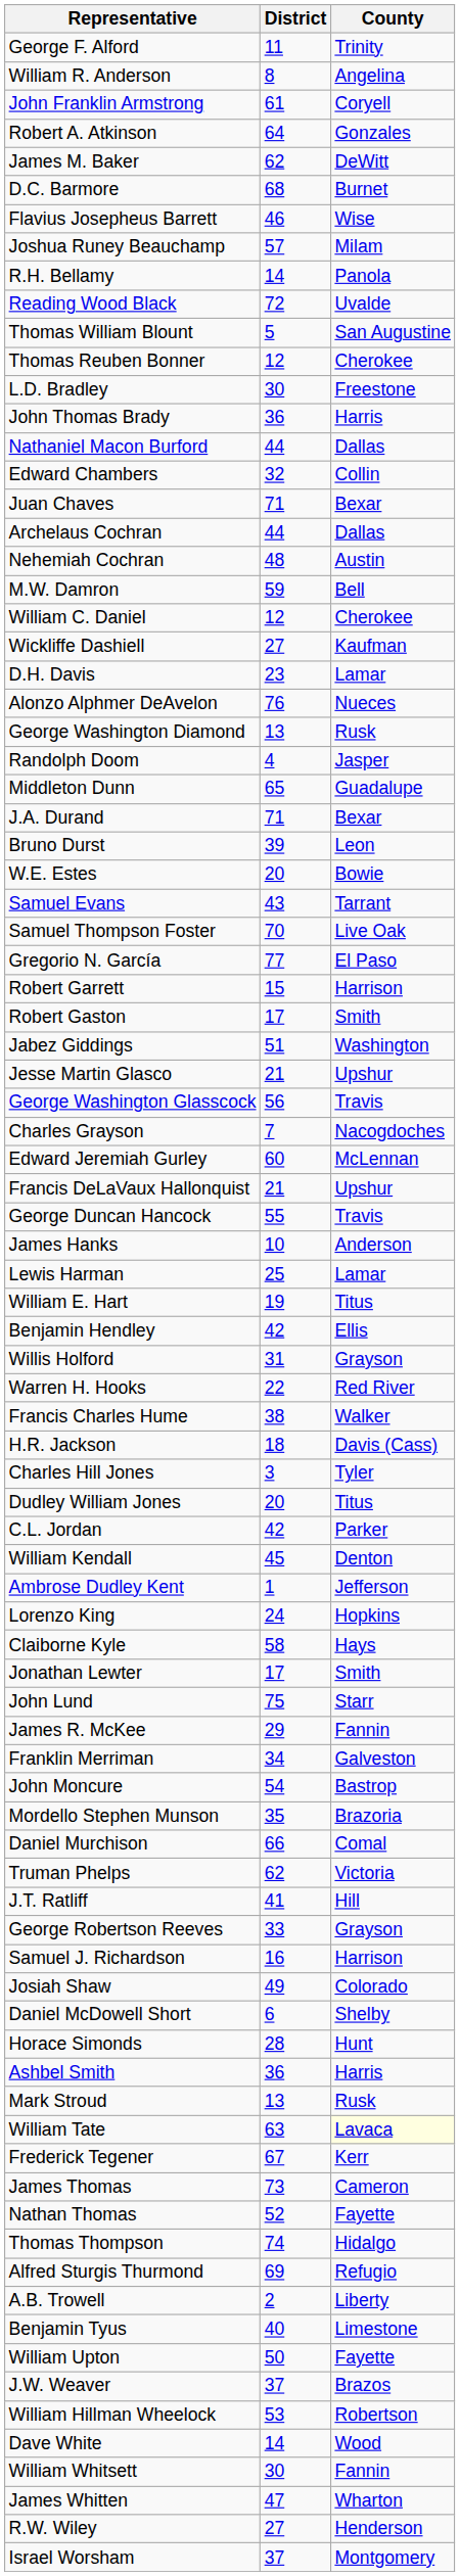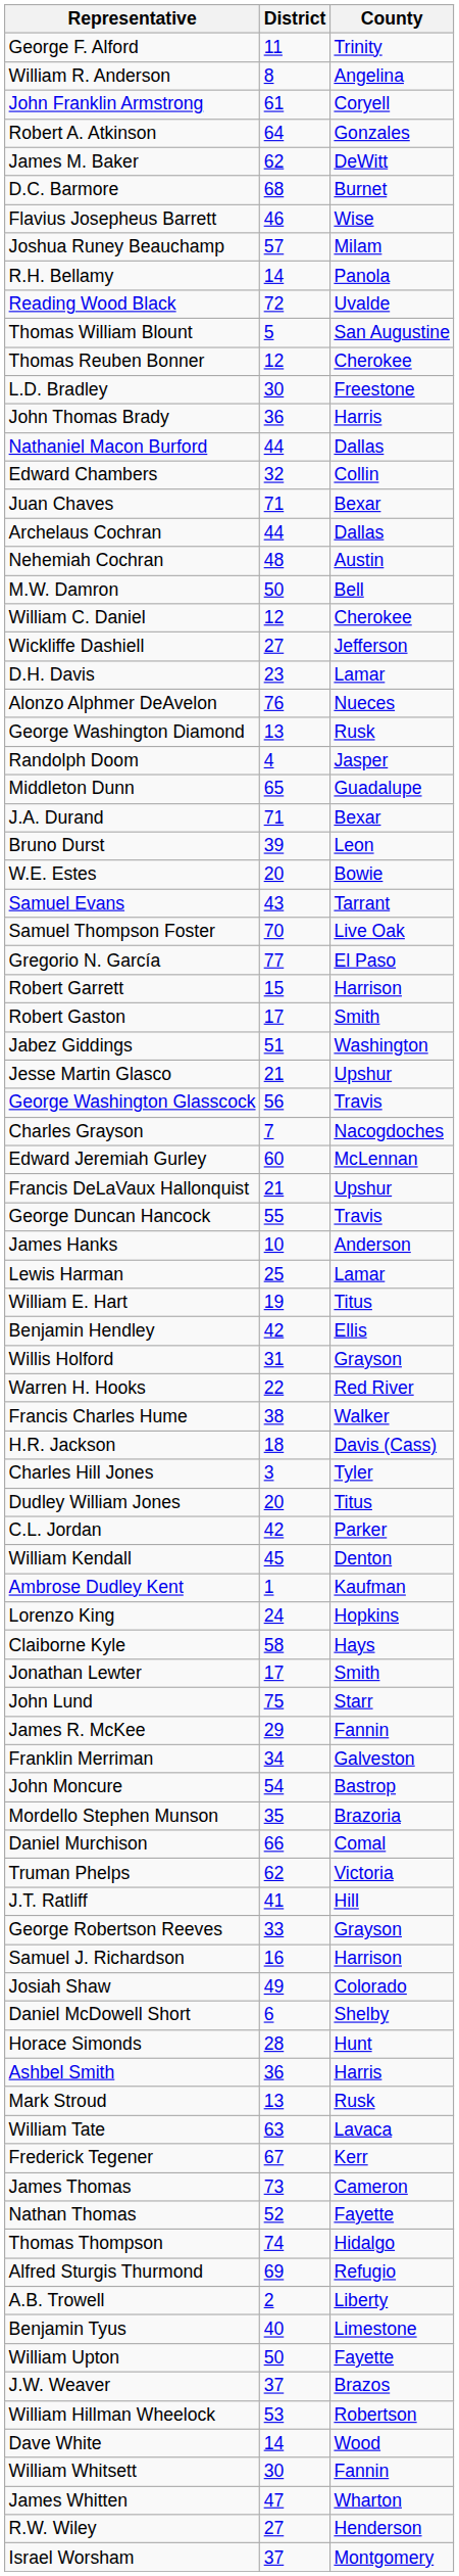 <table class="wikitable sortable">
 <tr>
 <th>Representative</th>
 <th>District</th>
 <th>County</th>
 </tr>
 <tr>
 <td data-sort-value="Alford">George F. Alford</td>
 <td><a href='#'>11</a></td>
 <td><a href='#'>Trinity</a></td>
 </tr>
 <tr>
 <td data-sort-value="Anderson">William R. Anderson</td>
 <td><a href='#'>8</a></td>
 <td><a href='#'>Angelina</a></td>
 </tr>
 <tr>
 <td data-sort-value="Armstrong"><a href='#'>John Franklin Armstrong</a></td>
 <td><a href='#'>61</a></td>
 <td><a href='#'>Coryell</a></td>
 </tr>
 <tr>
 <td data-sort-value="Atkinson">Robert A. Atkinson</td>
 <td><a href='#'>64</a></td>
 <td><a href='#'>Gonzales</a></td>
 </tr>
 <tr>
 <td data-sort-value="Baker">James M. Baker</td>
 <td><a href='#'>62</a></td>
 <td><a href='#'>DeWitt</a></td>
 </tr>
 <tr>
 <td data-sort-value="Barmore">D.C. Barmore</td>
 <td><a href='#'>68</a></td>
 <td><a href='#'>Burnet</a></td>
 </tr>
 <tr>
 <td data-sort-value="Barrett">Flavius Josepheus Barrett</td>
 <td><a href='#'>46</a></td>
 <td><a href='#'>Wise</a></td>
 </tr>
 <tr>
 <td data-sort-value="Beauchamp">Joshua Runey Beauchamp</td>
 <td><a href='#'>57</a></td>
 <td><a href='#'>Milam</a></td>
 </tr>
 <tr>
 <td data-sort-value="Bellamy">R.H. Bellamy</td>
 <td><a href='#'>14</a></td>
 <td><a href='#'>Panola</a></td>
 </tr>
 <tr>
 <td data-sort-value="Black"><a href='#'>Reading Wood Black</a></td>
 <td><a href='#'>72</a></td>
 <td><a href='#'>Uvalde</a></td>
 </tr>
 <tr>
 <td data-sort-value="Blount">Thomas William Blount</td>
 <td><a href='#'>5</a></td>
 <td><a href='#'>San Augustine</a></td>
 </tr>
 <tr>
 <td data-sort-value="Bonner">Thomas Reuben Bonner</td>
 <td><a href='#'>12</a></td>
 <td><a href='#'>Cherokee</a></td>
 </tr>
 <tr>
 <td data-sort-value="Bradley">L.D. Bradley</td>
 <td><a href='#'>30</a></td>
 <td><a href='#'>Freestone</a></td>
 </tr>
 <tr>
 <td data-sort-value="Brady">John Thomas Brady</td>
 <td><a href='#'>36</a></td>
 <td><a href='#'>Harris</a></td>
 </tr>
 <tr>
 <td data-sort-value="Burford"><a href='#'>Nathaniel Macon Burford</a></td>
 <td><a href='#'>44</a></td>
 <td><a href='#'>Dallas</a></td>
 </tr>
 <tr>
 <td data-sort-value="Chambers">Edward Chambers</td>
 <td><a href='#'>32</a></td>
 <td><a href='#'>Collin</a></td>
 </tr>
 <tr>
 <td data-sort-value="Chaves">Juan Chaves</td>
 <td><a href='#'>71</a></td>
 <td><a href='#'>Bexar</a></td>
 </tr>
 <tr>
 <td data-sort-value="Cochran">Archelaus Cochran</td>
 <td><a href='#'>44</a></td>
 <td><a href='#'>Dallas</a></td>
 </tr>
 <tr>
 <td data-sort-value="Cochran">Nehemiah Cochran</td>
 <td><a href='#'>48</a></td>
 <td><a href='#'>Austin</a></td>
 </tr>
 <tr>
 <td data-sort-value="Damron">M.W. Damron</td>
-<td><a href='#'>59</a></td>
+<td><a href='#'>50</a></td>
 <td><a href='#'>Bell</a></td>
 </tr>
 <tr>
 <td data-sort-value="Daniel">William C. Daniel</td>
 <td><a href='#'>12</a></td>
 <td><a href='#'>Cherokee</a></td>
 </tr>
 <tr>
 <td data-sort-value="Dashiell">Wickliffe Dashiell</td>
 <td><a href='#'>27</a></td>
-<td><a href='#'>Kaufman</a></td>
+<td><a href='#'>Jefferson</a></td>
 </tr>
 <tr>
 <td data-sort-value="Davis">D.H. Davis</td>
 <td><a href='#'>23</a></td>
 <td><a href='#'>Lamar</a></td>
 </tr>
 <tr>
 <td data-sort-value="DeAvelon">Alonzo Alphmer DeAvelon</td>
 <td><a href='#'>76</a></td>
 <td><a href='#'>Nueces</a></td>
 </tr>
 <tr>
 <td data-sort-value="Diamond">George Washington Diamond</td>
 <td><a href='#'>13</a></td>
 <td><a href='#'>Rusk</a></td>
 </tr>
 <tr>
 <td data-sort-value="Doom">Randolph Doom</td>
 <td><a href='#'>4</a></td>
 <td><a href='#'>Jasper</a></td>
 </tr>
 <tr>
 <td data-sort-value="Dunn">Middleton Dunn</td>
 <td><a href='#'>65</a></td>
 <td><a href='#'>Guadalupe</a></td>
 </tr>
 <tr>
 <td data-sort-value="Durand">J.A. Durand</td>
 <td><a href='#'>71</a></td>
 <td><a href='#'>Bexar</a></td>
 </tr>
 <tr>
 <td data-sort-value="Durst">Bruno Durst</td>
 <td><a href='#'>39</a></td>
 <td><a href='#'>Leon</a></td>
 </tr>
 <tr>
 <td data-sort-value="Estes">W.E. Estes</td>
 <td><a href='#'>20</a></td>
 <td><a href='#'>Bowie</a></td>
 </tr>
 <tr>
 <td data-sort-value="Evans"><a href='#'>Samuel Evans</a></td>
 <td><a href='#'>43</a></td>
 <td><a href='#'>Tarrant</a></td>
 </tr>
 <tr>
 <td data-sort-value="Foster">Samuel Thompson Foster</td>
 <td><a href='#'>70</a></td>
 <td><a href='#'>Live Oak</a></td>
 </tr>
 <tr>
 <td data-sort-value="García">Gregorio N. García</td>
 <td><a href='#'>77</a></td>
 <td><a href='#'>El Paso</a></td>
 </tr>
 <tr>
 <td data-sort-value="Garrett">Robert Garrett</td>
 <td><a href='#'>15</a></td>
 <td><a href='#'>Harrison</a></td>
 </tr>
 <tr>
 <td data-sort-value="Gaston">Robert Gaston</td>
 <td><a href='#'>17</a></td>
 <td><a href='#'>Smith</a></td>
 </tr>
 <tr>
 <td data-sort-value="Giddings">Jabez Giddings</td>
 <td><a href='#'>51</a></td>
 <td><a href='#'>Washington</a></td>
 </tr>
 <tr>
 <td data-sort-value="Glasco">Jesse Martin Glasco</td>
 <td><a href='#'>21</a></td>
 <td><a href='#'>Upshur</a></td>
 </tr>
 <tr>
 <td data-sort-value="Glasscock"><a href='#'>George Washington Glasscock</a></td>
 <td><a href='#'>56</a></td>
 <td><a href='#'>Travis</a></td>
 </tr>
 <tr>
 <td data-sort-value="Grayson">Charles Grayson</td>
 <td><a href='#'>7</a></td>
 <td><a href='#'>Nacogdoches</a></td>
 </tr>
 <tr>
 <td data-sort-value="Gurley">Edward Jeremiah Gurley</td>
 <td><a href='#'>60</a></td>
 <td><a href='#'>McLennan</a></td>
 </tr>
 <tr>
 <td data-sort-value="Hallonquist">Francis DeLaVaux Hallonquist</td>
 <td><a href='#'>21</a></td>
 <td><a href='#'>Upshur</a></td>
 </tr>
 <tr>
 <td data-sort-value="Hancock">George Duncan Hancock</td>
 <td><a href='#'>55</a></td>
 <td><a href='#'>Travis</a></td>
 </tr>
 <tr>
 <td data-sort-value="Hanks">James Hanks</td>
 <td><a href='#'>10</a></td>
 <td><a href='#'>Anderson</a></td>
 </tr>
 <tr>
 <td data-sort-value="Harman">Lewis Harman</td>
 <td><a href='#'>25</a></td>
 <td><a href='#'>Lamar</a></td>
 </tr>
 <tr>
 <td data-sort-value="Hart">William E. Hart</td>
 <td><a href='#'>19</a></td>
 <td><a href='#'>Titus</a></td>
 </tr>
 <tr>
 <td data-sort-value="Hendley">Benjamin Hendley</td>
 <td><a href='#'>42</a></td>
 <td><a href='#'>Ellis</a></td>
 </tr>
 <tr>
 <td data-sort-value="Holford">Willis Holford</td>
 <td><a href='#'>31</a></td>
 <td><a href='#'>Grayson</a></td>
 </tr>
 <tr>
 <td data-sort-value="Hooks">Warren H. Hooks</td>
 <td><a href='#'>22</a></td>
 <td><a href='#'>Red River</a></td>
 </tr>
 <tr>
 <td data-sort-value="Hume">Francis Charles Hume</td>
 <td><a href='#'>38</a></td>
 <td><a href='#'>Walker</a></td>
 </tr>
 <tr>
 <td data-sort-value="Jackson">H.R. Jackson</td>
 <td><a href='#'>18</a></td>
 <td><a href='#'>Davis (Cass)</a></td>
 </tr>
 <tr>
 <td data-sort-value="Jones C">Charles Hill Jones</td>
 <td><a href='#'>3</a></td>
 <td><a href='#'>Tyler</a></td>
 </tr>
 <tr>
 <td data-sort-value="Jones D">Dudley William Jones</td>
 <td><a href='#'>20</a></td>
 <td><a href='#'>Titus</a></td>
 </tr>
 <tr>
 <td data-sort-value="Jordan">C.L. Jordan</td>
 <td><a href='#'>42</a></td>
 <td><a href='#'>Parker</a></td>
 </tr>
 <tr>
 <td data-sort-value="Kendall">William Kendall</td>
 <td><a href='#'>45</a></td>
 <td><a href='#'>Denton</a></td>
 </tr>
 <tr>
 <td data-sort-value="Kent"><a href='#'>Ambrose Dudley Kent</a></td>
 <td><a href='#'>1</a></td>
-<td><a href='#'>Jefferson</a></td>
+<td><a href='#'>Kaufman</a></td>
 </tr>
 <tr>
 <td data-sort-value="King">Lorenzo King</td>
 <td><a href='#'>24</a></td>
 <td><a href='#'>Hopkins</a></td>
 </tr>
 <tr>
 <td data-sort-value="Kyle">Claiborne Kyle</td>
 <td><a href='#'>58</a></td>
 <td><a href='#'>Hays</a></td>
 </tr>
 <tr>
 <td data-sort-value="Lewter">Jonathan Lewter</td>
 <td><a href='#'>17</a></td>
 <td><a href='#'>Smith</a></td>
 </tr>
 <tr>
 <td data-sort-value="Lund">John Lund</td>
 <td><a href='#'>75</a></td>
 <td><a href='#'>Starr</a></td>
 </tr>
 <tr>
 <td data-sort-value="McKee">James R. McKee</td>
 <td><a href='#'>29</a></td>
 <td><a href='#'>Fannin</a></td>
 </tr>
 <tr>
 <td data-sort-value="Merriman">Franklin Merriman</td>
 <td><a href='#'>34</a></td>
 <td><a href='#'>Galveston</a></td>
 </tr>
 <tr>
 <td data-sort-value="Moncure">John Moncure</td>
 <td><a href='#'>54</a></td>
 <td><a href='#'>Bastrop</a></td>
 </tr>
 <tr>
 <td data-sort-value="Munson">Mordello Stephen Munson</td>
 <td><a href='#'>35</a></td>
 <td><a href='#'>Brazoria</a></td>
 </tr>
 <tr>
 <td data-sort-value="Murchison">Daniel Murchison</td>
 <td><a href='#'>66</a></td>
 <td><a href='#'>Comal</a></td>
 </tr>
 <tr>
 <td data-sort-value="Phelps">Truman Phelps</td>
 <td><a href='#'>62</a></td>
 <td><a href='#'>Victoria</a></td>
 </tr>
 <tr>
 <td data-sort-value="Ratliff">J.T. Ratliff</td>
 <td><a href='#'>41</a></td>
 <td><a href='#'>Hill</a></td>
 </tr>
 <tr>
 <td data-sort-value="Reeves">George Robertson Reeves</td>
 <td><a href='#'>33</a></td>
 <td><a href='#'>Grayson</a></td>
 </tr>
 <tr>
 <td data-sort-value="Richardson">Samuel J. Richardson</td>
 <td><a href='#'>16</a></td>
 <td><a href='#'>Harrison</a></td>
 </tr>
 <tr>
 <td data-sort-value="Shaw">Josiah Shaw</td>
 <td><a href='#'>49</a></td>
 <td><a href='#'>Colorado</a></td>
 </tr>
 <tr>
 <td data-sort-value="Short">Daniel McDowell Short</td>
 <td><a href='#'>6</a></td>
 <td><a href='#'>Shelby</a></td>
 </tr>
 <tr>
 <td data-sort-value="Simonds">Horace Simonds</td>
 <td><a href='#'>28</a></td>
 <td><a href='#'>Hunt</a></td>
 </tr>
 <tr>
 <td data-sort-value="Smith"><a href='#'>Ashbel Smith</a></td>
 <td><a href='#'>36</a></td>
 <td><a href='#'>Harris</a></td>
 </tr>
 <tr>
 <td data-sort-value="Stroud">Mark Stroud</td>
 <td><a href='#'>13</a></td>
 <td><a href='#'>Rusk</a></td>
 </tr>
 <tr>
 <td data-sort-value="Tate">William Tate</td>
 <td><a href='#'>63</a></td>
-<td style="background: lightyellow;"><a href='#'>Lavaca</a></td>
+<td><a href='#'>Lavaca</a></td>
 </tr>
 <tr>
 <td data-sort-value="Tegener">Frederick Tegener</td>
 <td><a href='#'>67</a></td>
 <td><a href='#'>Kerr</a></td>
 </tr>
 <tr>
 <td data-sort-value="ThomasJ">James Thomas</td>
 <td><a href='#'>73</a></td>
 <td><a href='#'>Cameron</a></td>
 </tr>
 <tr>
 <td data-sort-value="ThomasN">Nathan Thomas</td>
 <td><a href='#'>52</a></td>
 <td><a href='#'>Fayette</a></td>
 </tr>
 <tr>
 <td data-sort-value="Thompson">Thomas Thompson</td>
 <td><a href='#'>74</a></td>
 <td><a href='#'>Hidalgo</a></td>
 </tr>
 <tr>
 <td data-sort-value="Thurmond">Alfred Sturgis Thurmond</td>
 <td><a href='#'>69</a></td>
 <td><a href='#'>Refugio</a></td>
 </tr>
 <tr>
 <td data-sort-value="Trowell">A.B. Trowell</td>
 <td><a href='#'>2</a></td>
 <td><a href='#'>Liberty</a></td>
 </tr>
 <tr>
 <td data-sort-value="Tyus">Benjamin Tyus</td>
 <td><a href='#'>40</a></td>
 <td><a href='#'>Limestone</a></td>
 </tr>
 <tr>
 <td data-sort-value="Upton">William Upton</td>
 <td><a href='#'>50</a></td>
 <td><a href='#'>Fayette</a></td>
 </tr>
 <tr>
 <td data-sort-value="Weaver">J.W. Weaver</td>
 <td><a href='#'>37</a></td>
 <td><a href='#'>Brazos</a></td>
 </tr>
 <tr>
 <td data-sort-value="Wheelock">William Hillman Wheelock</td>
 <td><a href='#'>53</a></td>
 <td><a href='#'>Robertson</a></td>
 </tr>
 <tr>
 <td data-sort-value="White">Dave White</td>
 <td><a href='#'>14</a></td>
 <td><a href='#'>Wood</a></td>
 </tr>
 <tr>
 <td data-sort-value="Whitsett">William Whitsett</td>
 <td><a href='#'>30</a></td>
 <td><a href='#'>Fannin</a></td>
 </tr>
 <tr>
 <td data-sort-value="Whitten">James Whitten</td>
 <td><a href='#'>47</a></td>
 <td><a href='#'>Wharton</a></td>
 </tr>
 <tr>
 <td data-sort-value="Wiley">R.W. Wiley</td>
 <td><a href='#'>27</a></td>
 <td><a href='#'>Henderson</a></td>
 </tr>
 <tr>
 <td data-sort-value="Worsham">Israel Worsham</td>
 <td><a href='#'>37</a></td>
 <td><a href='#'>Montgomery</a></td>
 </tr>
 <tr>
 </tr>
 </table>
